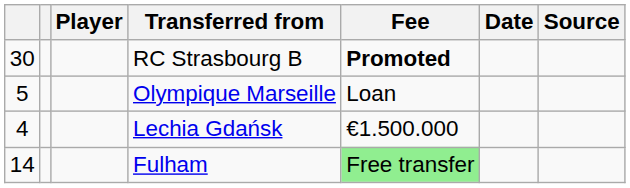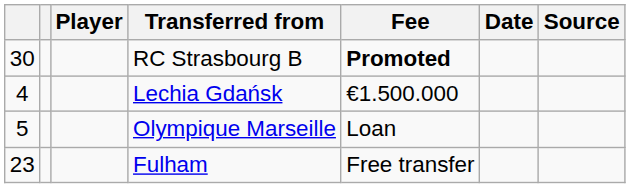 <table class="wikitable plainrowheaders sortable">
 <tr>
 <th></th>
 <th></th>
 <th>Player</th>
 <th>Transferred from</th>
 <th>Fee</th>
 <th>Date</th>
 <th>Source</th>
 </tr>
 <tr>
 <td align=center>30</td>
 <td align=center></td>
 <td></td>
 <td> RC Strasbourg B</td>
 <td><strong>Promoted</strong></td>
 <td></td>
 <td></td>
 </tr>
 <tr>
+<td align=center>4</td>
+<td align=center></td>
+<td></td>
+<td> <a href='#'>Lechia Gdańsk</a></td>
+<td>€1.500.000</td>
+<td></td>
+<td></td>
+</tr>
+<tr>
 <td align=center>5</td>
 <td align=center></td>
 <td></td>
 <td> <a href='#'>Olympique Marseille</a></td>
 <td>Loan</td>
 <td></td>
 <td></td>
 </tr>
 <tr>
-<td align=center>4</td>
-<td align=center></td>
-<td></td>
-<td> <a href='#'>Lechia Gdańsk</a></td>
-<td>€1.500.000</td>
-<td></td>
-<td></td>
-</tr>
-<tr>
-<td align=center>14</td>
+<td align=center>23</td>
 <td align=center></td>
 <td></td>
 <td> <a href='#'>Fulham</a></td>
-<td style="background: lightgreen;">Free transfer</td>
+<td>Free transfer</td>
 <td></td>
 <td></td>
 </tr>
 </table>
